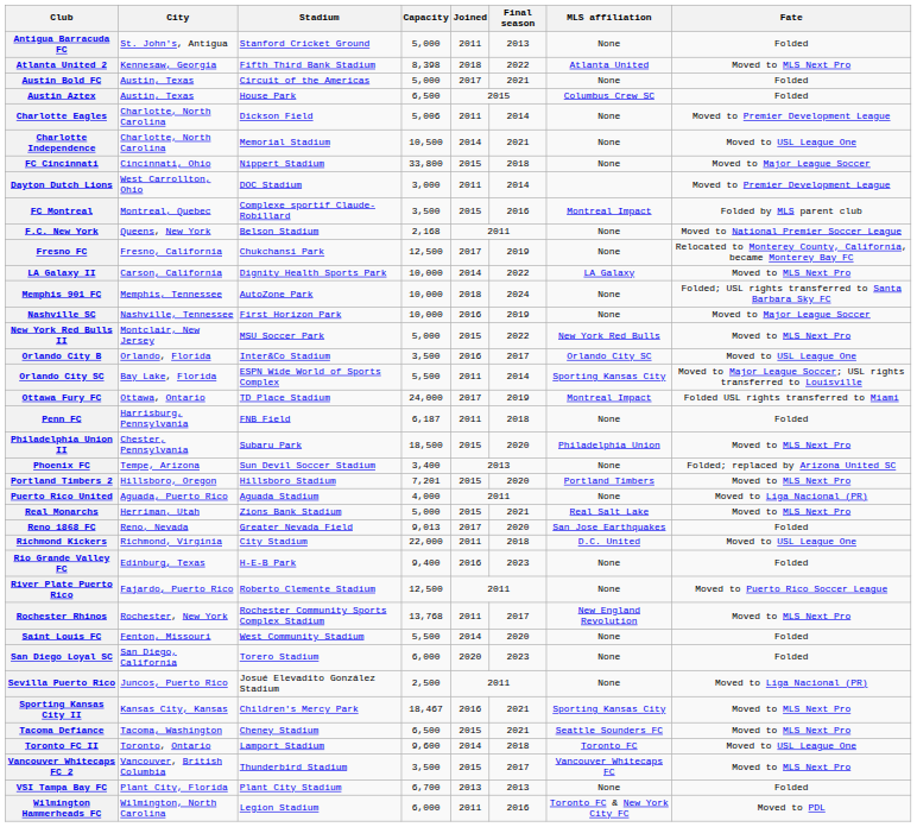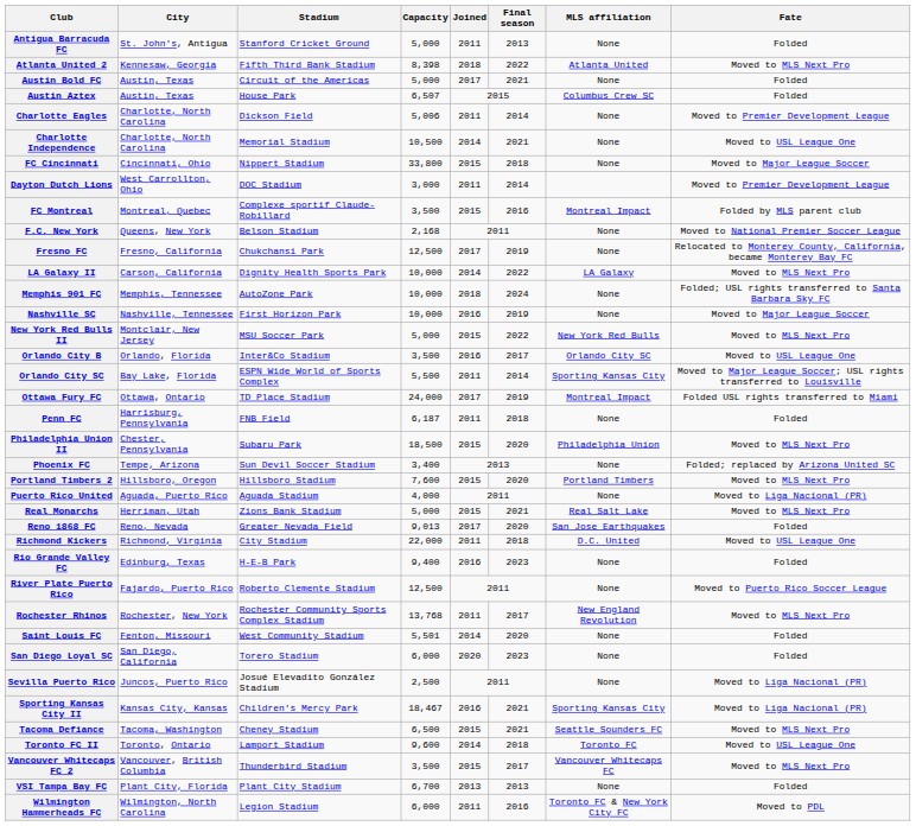 <table class="wikitable sortable plainrowheaders">
 <tr>
 <th scope="col">Club</th>
 <th scope="col">City</th>
 <th scope="col">Stadium</th>
 <th scope="col">Capacity</th>
 <th scope="col">Joined</th>
 <th scope="col">Final season</th>
 <th scope="col">MLS affiliation</th>
 <th scope="col">Fate</th>
 </tr>
 <tr>
 <th scope="row"><a href='#'>Antigua Barracuda FC</a></th>
 <td><a href='#'>St. John's</a>, Antigua</td>
 <td><a href='#'>Stanford Cricket Ground</a></td>
 <td style="text-align:center;">5,000</td>
 <td style="text-align:center;">2011</td>
 <td style="text-align:center;">2013</td>
 <td style="text-align:center;">None</td>
 <td style="text-align:center;">Folded</td>
 </tr>
 <tr>
 <th scope="row"><a href='#'>Atlanta United 2</a></th>
 <td><a href='#'>Kennesaw, Georgia</a></td>
 <td><a href='#'>Fifth Third Bank Stadium</a></td>
 <td style="text-align:center;">8,398</td>
 <td style="text-align:center;">2018</td>
 <td style="text-align:center;">2022</td>
 <td style="text-align:center;"><a href='#'>Atlanta United</a></td>
 <td style="text-align:center;">Moved to <a href='#'>MLS Next Pro</a></td>
 </tr>
 <tr>
 <th scope="row"><a href='#'>Austin Bold FC</a></th>
 <td><a href='#'>Austin, Texas</a></td>
 <td><a href='#'>Circuit of the Americas</a></td>
 <td style="text-align:center;">5,000</td>
 <td style="text-align:center;">2017</td>
 <td style="text-align:center;">2021</td>
 <td style="text-align:center;">None</td>
 <td style="text-align:center;">Folded</td>
 </tr>
 <tr>
 <th scope="row"><a href='#'>Austin Aztex</a></th>
 <td><a href='#'>Austin, Texas</a></td>
 <td><a href='#'>House Park</a></td>
-<td style="text-align:center;">6,500</td>
+<td style="text-align:center;">6,507</td>
 <td colspan="2"; style="text-align:center;">2015</td>
 <td style="text-align:center;"><a href='#'>Columbus Crew SC</a></td>
 <td style="text-align:center;">Folded</td>
 </tr>
 <tr>
 <th scope="row"><a href='#'>Charlotte Eagles</a></th>
 <td><a href='#'>Charlotte, North Carolina</a></td>
 <td><a href='#'>Dickson Field</a></td>
 <td style="text-align:center;">5,006</td>
 <td style="text-align:center;">2011</td>
 <td style="text-align:center;">2014</td>
 <td style="text-align:center;">None</td>
 <td style="text-align:center;">Moved to <a href='#'>Premier Development League</a></td>
 </tr>
 <tr>
 <th scope="row"><a href='#'>Charlotte Independence</a></th>
 <td><a href='#'>Charlotte, North Carolina</a></td>
 <td><a href='#'>Memorial Stadium</a></td>
 <td style="text-align:center;">10,500</td>
 <td style="text-align:center;">2014</td>
 <td style="text-align:center;">2021</td>
 <td style="text-align:center;">None</td>
 <td style="text-align:center;">Moved to <a href='#'>USL League One</a></td>
 </tr>
 <tr>
 <th scope="row"><a href='#'>FC Cincinnati</a></th>
 <td><a href='#'>Cincinnati, Ohio</a></td>
 <td><a href='#'>Nippert Stadium</a></td>
 <td style="text-align:center;">33,800</td>
 <td style="text-align:center;">2015</td>
 <td style="text-align:center;">2018</td>
 <td style="text-align:center;">None</td>
 <td style="text-align:center;">Moved to <a href='#'>Major League Soccer</a></td>
 </tr>
 <tr>
 <th scope="row"><a href='#'>Dayton Dutch Lions</a></th>
 <td><a href='#'>West Carrollton, Ohio</a></td>
 <td><a href='#'>DOC Stadium</a></td>
 <td style="text-align:center;">3,000</td>
 <td style="text-align:center;">2011</td>
 <td style="text-align:center;">2014</td>
 <td style="text-align:center;"></td>
 <td style="text-align:center;">Moved to <a href='#'>Premier Development League</a></td>
 </tr>
 <tr>
 <th scope="row"><a href='#'>FC Montreal</a></th>
 <td><a href='#'>Montreal, Quebec</a></td>
 <td><a href='#'>Complexe sportif Claude-Robillard</a></td>
 <td style="text-align:center;">3,500</td>
 <td style="text-align:center;">2015</td>
 <td style="text-align:center;">2016</td>
 <td style="text-align:center;"><a href='#'>Montreal Impact</a></td>
 <td style="text-align:center;">Folded by <a href='#'>MLS</a> parent club</td>
 </tr>
 <tr>
 <th scope="row"><a href='#'>F.C. New York</a></th>
 <td><a href='#'>Queens</a>, <a href='#'>New York</a></td>
 <td><a href='#'>Belson Stadium</a></td>
 <td style="text-align:center;">2,168</td>
 <td colspan="2"; style="text-align:center;">2011</td>
 <td style="text-align:center;">None</td>
 <td style="text-align:center;">Moved to <a href='#'>National Premier Soccer League</a></td>
 </tr>
 <tr>
 <th scope="row"><a href='#'>Fresno FC</a></th>
 <td><a href='#'>Fresno, California</a></td>
 <td><a href='#'>Chukchansi Park</a></td>
 <td style="text-align:center;">12,500</td>
 <td style="text-align:center;">2017</td>
 <td style="text-align:center;">2019</td>
 <td style="text-align:center;">None</td>
 <td style="text-align:center;">Relocated to <a href='#'>Monterey County, California</a>, became <a href='#'>Monterey Bay FC</a></td>
 </tr>
 <tr>
 <th scope="row"><a href='#'>LA Galaxy II</a></th>
 <td><a href='#'>Carson, California</a></td>
 <td><a href='#'>Dignity Health Sports Park</a></td>
 <td style="text-align:center;">10,000</td>
 <td style="text-align:center;">2014</td>
 <td style="text-align:center;">2022</td>
 <td style="text-align:center;"><a href='#'>LA Galaxy</a></td>
 <td style="text-align:center;">Moved to <a href='#'>MLS Next Pro</a></td>
 </tr>
 <tr>
 <th scope="row"><a href='#'>Memphis 901 FC</a></th>
 <td><a href='#'>Memphis, Tennessee</a></td>
 <td><a href='#'>AutoZone Park</a></td>
 <td style="text-align:center;">10,000</td>
 <td style="text-align:center;">2018</td>
 <td style="text-align:center;">2024</td>
 <td style="text-align:center;">None</td>
 <td style="text-align:center;">Folded; USL rights transferred to <a href='#'>Santa Barbara Sky FC</a></td>
 </tr>
 <tr>
 <th scope="row"><a href='#'>Nashville SC</a></th>
 <td><a href='#'>Nashville, Tennessee</a></td>
 <td><a href='#'>First Horizon Park</a></td>
 <td style="text-align:center;">10,000</td>
 <td style="text-align:center;">2016</td>
 <td style="text-align:center;">2019</td>
 <td style="text-align:center;">None</td>
 <td style="text-align:center;">Moved to <a href='#'>Major League Soccer</a></td>
 </tr>
 <tr>
 <th scope="row"><a href='#'>New York Red Bulls II</a></th>
 <td><a href='#'>Montclair, New Jersey</a></td>
 <td><a href='#'>MSU Soccer Park</a></td>
 <td style="text-align:center;">5,000</td>
 <td style="text-align:center;">2015</td>
 <td style="text-align:center;">2022</td>
 <td style="text-align:center;"><a href='#'>New York Red Bulls</a></td>
 <td style="text-align:center;">Moved to <a href='#'>MLS Next Pro</a></td>
 </tr>
 <tr>
 <th scope="row"><a href='#'>Orlando City B</a></th>
 <td><a href='#'>Orlando</a>, <a href='#'>Florida</a></td>
 <td><a href='#'>Inter&Co Stadium</a></td>
 <td style="text-align:center;">3,500</td>
 <td style="text-align:center;">2016</td>
 <td style="text-align:center;">2017</td>
 <td style="text-align:center;"><a href='#'>Orlando City SC</a></td>
 <td style="text-align:center;">Moved to <a href='#'>USL League One</a></td>
 </tr>
 <tr>
 <th scope="row"><a href='#'>Orlando City SC</a></th>
 <td><a href='#'>Bay Lake</a>, <a href='#'>Florida</a></td>
 <td><a href='#'>ESPN Wide World of Sports Complex</a></td>
 <td style="text-align:center;">5,500</td>
 <td style="text-align:center;">2011</td>
 <td style="text-align:center;">2014</td>
 <td style="text-align:center;"><a href='#'>Sporting Kansas City</a></td>
 <td style="text-align:center;">Moved to <a href='#'>Major League Soccer</a>; USL rights transferred to <a href='#'>Louisville</a></td>
 </tr>
 <tr>
 <th scope="row"><a href='#'>Ottawa Fury FC</a></th>
 <td><a href='#'>Ottawa</a>, <a href='#'>Ontario</a></td>
 <td><a href='#'>TD Place Stadium</a></td>
 <td style="text-align:center;">24,000</td>
 <td style="text-align:center;">2017</td>
 <td style="text-align:center;">2019</td>
 <td style="text-align:center;"><a href='#'>Montreal Impact</a></td>
 <td style="text-align:center;">Folded USL rights transferred to <a href='#'>Miami</a></td>
 </tr>
 <tr>
 <th scope="row"><a href='#'>Penn FC</a></th>
 <td><a href='#'>Harrisburg, Pennsylvania</a></td>
 <td><a href='#'>FNB Field</a></td>
 <td style="text-align:center;">6,187</td>
 <td style="text-align:center;">2011</td>
 <td style="text-align:center;">2018</td>
 <td style="text-align:center;">None</td>
 <td style="text-align:center;">Folded</td>
 </tr>
 <tr>
 <th scope="row"><a href='#'>Philadelphia Union II</a></th>
 <td><a href='#'>Chester, Pennsylvania</a></td>
 <td><a href='#'>Subaru Park</a></td>
 <td style="text-align:center;">18,500</td>
 <td style="text-align:center;">2015</td>
 <td style="text-align:center;">2020</td>
 <td style="text-align:center;"><a href='#'>Philadelphia Union</a></td>
 <td style="text-align:center;">Moved to <a href='#'>MLS Next Pro</a></td>
 </tr>
 <tr>
 <th scope="row"><a href='#'>Phoenix FC</a></th>
 <td><a href='#'>Tempe, Arizona</a></td>
 <td><a href='#'>Sun Devil Soccer Stadium</a></td>
 <td style="text-align:center;">3,400</td>
 <td colspan="2"; style="text-align:center;">2013</td>
 <td style="text-align:center;">None</td>
 <td style="text-align:center;">Folded; replaced by <a href='#'>Arizona United SC</a></td>
 </tr>
 <tr>
 <th scope="row"><a href='#'>Portland Timbers 2</a></th>
 <td><a href='#'>Hillsboro, Oregon</a></td>
 <td><a href='#'>Hillsboro Stadium</a></td>
-<td style="text-align:center;">7,201</td>
+<td style="text-align:center;">7,600</td>
 <td style="text-align:center;">2015</td>
 <td style="text-align:center;">2020</td>
 <td style="text-align:center;"><a href='#'>Portland Timbers</a></td>
 <td style="text-align:center;">Moved to <a href='#'>MLS Next Pro</a></td>
 </tr>
 <tr>
 <th scope="row"><a href='#'>Puerto Rico United</a></th>
 <td><a href='#'>Aguada, Puerto Rico</a></td>
 <td><a href='#'>Aguada Stadium</a></td>
 <td style="text-align:center;">4,000</td>
 <td colspan="2"; style="text-align:center;">2011</td>
 <td style="text-align:center;">None</td>
 <td style="text-align:center;">Moved to <a href='#'>Liga Nacional (PR)</a></td>
 </tr>
 <tr>
 <th scope="row"><a href='#'>Real Monarchs</a></th>
 <td><a href='#'>Herriman, Utah</a></td>
 <td><a href='#'>Zions Bank Stadium</a></td>
 <td style="text-align:center;">5,000</td>
 <td style="text-align:center;">2015</td>
 <td style="text-align:center;">2021</td>
 <td style="text-align:center;"><a href='#'>Real Salt Lake</a></td>
 <td style="text-align:center;">Moved to <a href='#'>MLS Next Pro</a></td>
 </tr>
 <tr>
 <th scope="row"><a href='#'>Reno 1868 FC</a></th>
 <td><a href='#'>Reno, Nevada</a></td>
 <td><a href='#'>Greater Nevada Field</a></td>
 <td style="text-align:center;">9,013</td>
 <td style="text-align:center;">2017</td>
 <td style="text-align:center;">2020</td>
 <td style="text-align:center;"><a href='#'>San Jose Earthquakes</a></td>
 <td style="text-align:center;">Folded</td>
 </tr>
 <tr>
 <th scope="row"><a href='#'>Richmond Kickers</a></th>
 <td><a href='#'>Richmond, Virginia</a></td>
 <td><a href='#'>City Stadium</a></td>
 <td style="text-align:center;">22,000</td>
 <td style="text-align:center;">2011</td>
 <td style="text-align:center;">2018</td>
 <td style="text-align:center;"><a href='#'>D.C. United</a></td>
 <td style="text-align:center;">Moved to <a href='#'>USL League One</a></td>
 </tr>
 <tr>
 <th scope="row"><a href='#'>Rio Grande Valley FC</a></th>
 <td><a href='#'>Edinburg, Texas</a></td>
 <td><a href='#'>H-E-B Park</a></td>
 <td style="text-align:center;">9,400</td>
 <td style="text-align:center;">2016</td>
 <td style="text-align:center;">2023</td>
 <td style="text-align:center;">None</td>
 <td style="text-align:center;">Folded</td>
 </tr>
 <tr>
 <th scope="row"><a href='#'>River Plate Puerto Rico</a></th>
 <td><a href='#'>Fajardo, Puerto Rico</a></td>
 <td><a href='#'>Roberto Clemente Stadium</a></td>
 <td style="text-align:center;">12,500</td>
 <td colspan="2"; style="text-align:center;">2011</td>
 <td style="text-align:center;">None</td>
 <td style="text-align:center;">Moved to <a href='#'>Puerto Rico Soccer League</a></td>
 </tr>
 <tr>
 <th scope="row"><a href='#'>Rochester Rhinos</a></th>
 <td><a href='#'>Rochester</a>, <a href='#'>New York</a></td>
 <td><a href='#'>Rochester Community Sports Complex Stadium</a></td>
 <td style="text-align:center;">13,768</td>
 <td style="text-align:center;">2011</td>
 <td style="text-align:center;">2017</td>
 <td style="text-align:center;"><a href='#'>New England Revolution</a></td>
 <td style="text-align:center;">Moved to <a href='#'>MLS Next Pro</a></td>
 </tr>
 <tr>
 <th scope="row"><a href='#'>Saint Louis FC</a></th>
 <td><a href='#'>Fenton, Missouri</a></td>
 <td><a href='#'>West Community Stadium</a></td>
-<td style="text-align:center;">5,500</td>
+<td style="text-align:center;">5,501</td>
 <td style="text-align:center;">2014</td>
 <td style="text-align:center;">2020</td>
 <td style="text-align:center;">None</td>
 <td style="text-align:center;">Folded</td>
 </tr>
 <tr>
 <th scope="row"><a href='#'>San Diego Loyal SC</a></th>
 <td><a href='#'>San Diego, California</a></td>
 <td><a href='#'>Torero Stadium</a></td>
 <td style="text-align:center;">6,000</td>
 <td style="text-align:center;">2020</td>
 <td style="text-align:center;">2023</td>
 <td style="text-align:center;">None</td>
 <td style="text-align:center;">Folded</td>
 </tr>
 <tr>
 <th scope="row"><a href='#'>Sevilla Puerto Rico</a></th>
 <td><a href='#'>Juncos, Puerto Rico</a></td>
 <td>Josué Elevadito González Stadium</td>
 <td style="text-align:center;">2,500</td>
 <td colspan="2"; style="text-align:center;">2011</td>
 <td style="text-align:center;">None</td>
 <td style="text-align:center;">Moved to <a href='#'>Liga Nacional (PR)</a></td>
 </tr>
 <tr>
 <th scope="row"><a href='#'>Sporting Kansas City II</a></th>
 <td><a href='#'>Kansas City, Kansas</a></td>
 <td><a href='#'>Children's Mercy Park</a></td>
 <td style="text-align:center;">18,467</td>
 <td style="text-align:center;">2016</td>
 <td style="text-align:center;">2021</td>
 <td style="text-align:center;"><a href='#'>Sporting Kansas City</a></td>
-<td style="text-align:center;">Moved to <a href='#'>MLS Next Pro</a></td>
+<td style="text-align:center;">Moved to <a href='#'>Liga Nacional (PR)</a></td>
 </tr>
 <tr>
 <th scope="row"><a href='#'>Tacoma Defiance</a></th>
 <td><a href='#'>Tacoma, Washington</a></td>
 <td><a href='#'>Cheney Stadium</a></td>
 <td style="text-align:center;">6,500</td>
 <td style="text-align:center;">2015</td>
 <td style="text-align:center;">2021</td>
 <td style="text-align:center;"><a href='#'>Seattle Sounders FC</a></td>
 <td style="text-align:center;">Moved to <a href='#'>MLS Next Pro</a></td>
 </tr>
 <tr>
 <th scope="row"><a href='#'>Toronto FC II</a></th>
 <td><a href='#'>Toronto</a>, <a href='#'>Ontario</a></td>
 <td><a href='#'>Lamport Stadium</a></td>
 <td style="text-align:center;">9,600</td>
 <td style="text-align:center;">2014</td>
 <td style="text-align:center;">2018</td>
 <td style="text-align:center;"><a href='#'>Toronto FC</a></td>
 <td style="text-align:center;">Moved to <a href='#'>USL League One</a></td>
 </tr>
 <tr>
 <th scope="row"><a href='#'>Vancouver Whitecaps FC 2</a></th>
 <td><a href='#'>Vancouver</a>, <a href='#'>British Columbia</a></td>
 <td><a href='#'>Thunderbird Stadium</a></td>
 <td style="text-align:center;">3,500</td>
 <td style="text-align:center;">2015</td>
 <td style="text-align:center;">2017</td>
 <td style="text-align:center;"><a href='#'>Vancouver Whitecaps FC</a></td>
 <td style="text-align:center;">Moved to <a href='#'>MLS Next Pro</a></td>
 </tr>
 <tr>
 <th scope="row"><a href='#'>VSI Tampa Bay FC</a></th>
 <td><a href='#'>Plant City, Florida</a></td>
 <td><a href='#'>Plant City Stadium</a></td>
 <td style="text-align:center;">6,700</td>
 <td style="text-align:center;">2013</td>
 <td style="text-align:center;">2013</td>
 <td style="text-align:center;">None</td>
 <td style="text-align:center;">Folded</td>
 </tr>
 <tr>
 <th scope="row"><a href='#'>Wilmington Hammerheads FC</a></th>
 <td><a href='#'>Wilmington, North Carolina</a></td>
 <td><a href='#'>Legion Stadium</a></td>
 <td style="text-align:center;">6,000</td>
 <td style="text-align:center;">2011</td>
 <td style="text-align:center;">2016</td>
 <td style="text-align:center;"><a href='#'>Toronto FC</a> & <a href='#'>New York City FC</a></td>
 <td style="text-align:center;">Moved to <a href='#'>PDL</a></td>
 </tr>
 </table>
